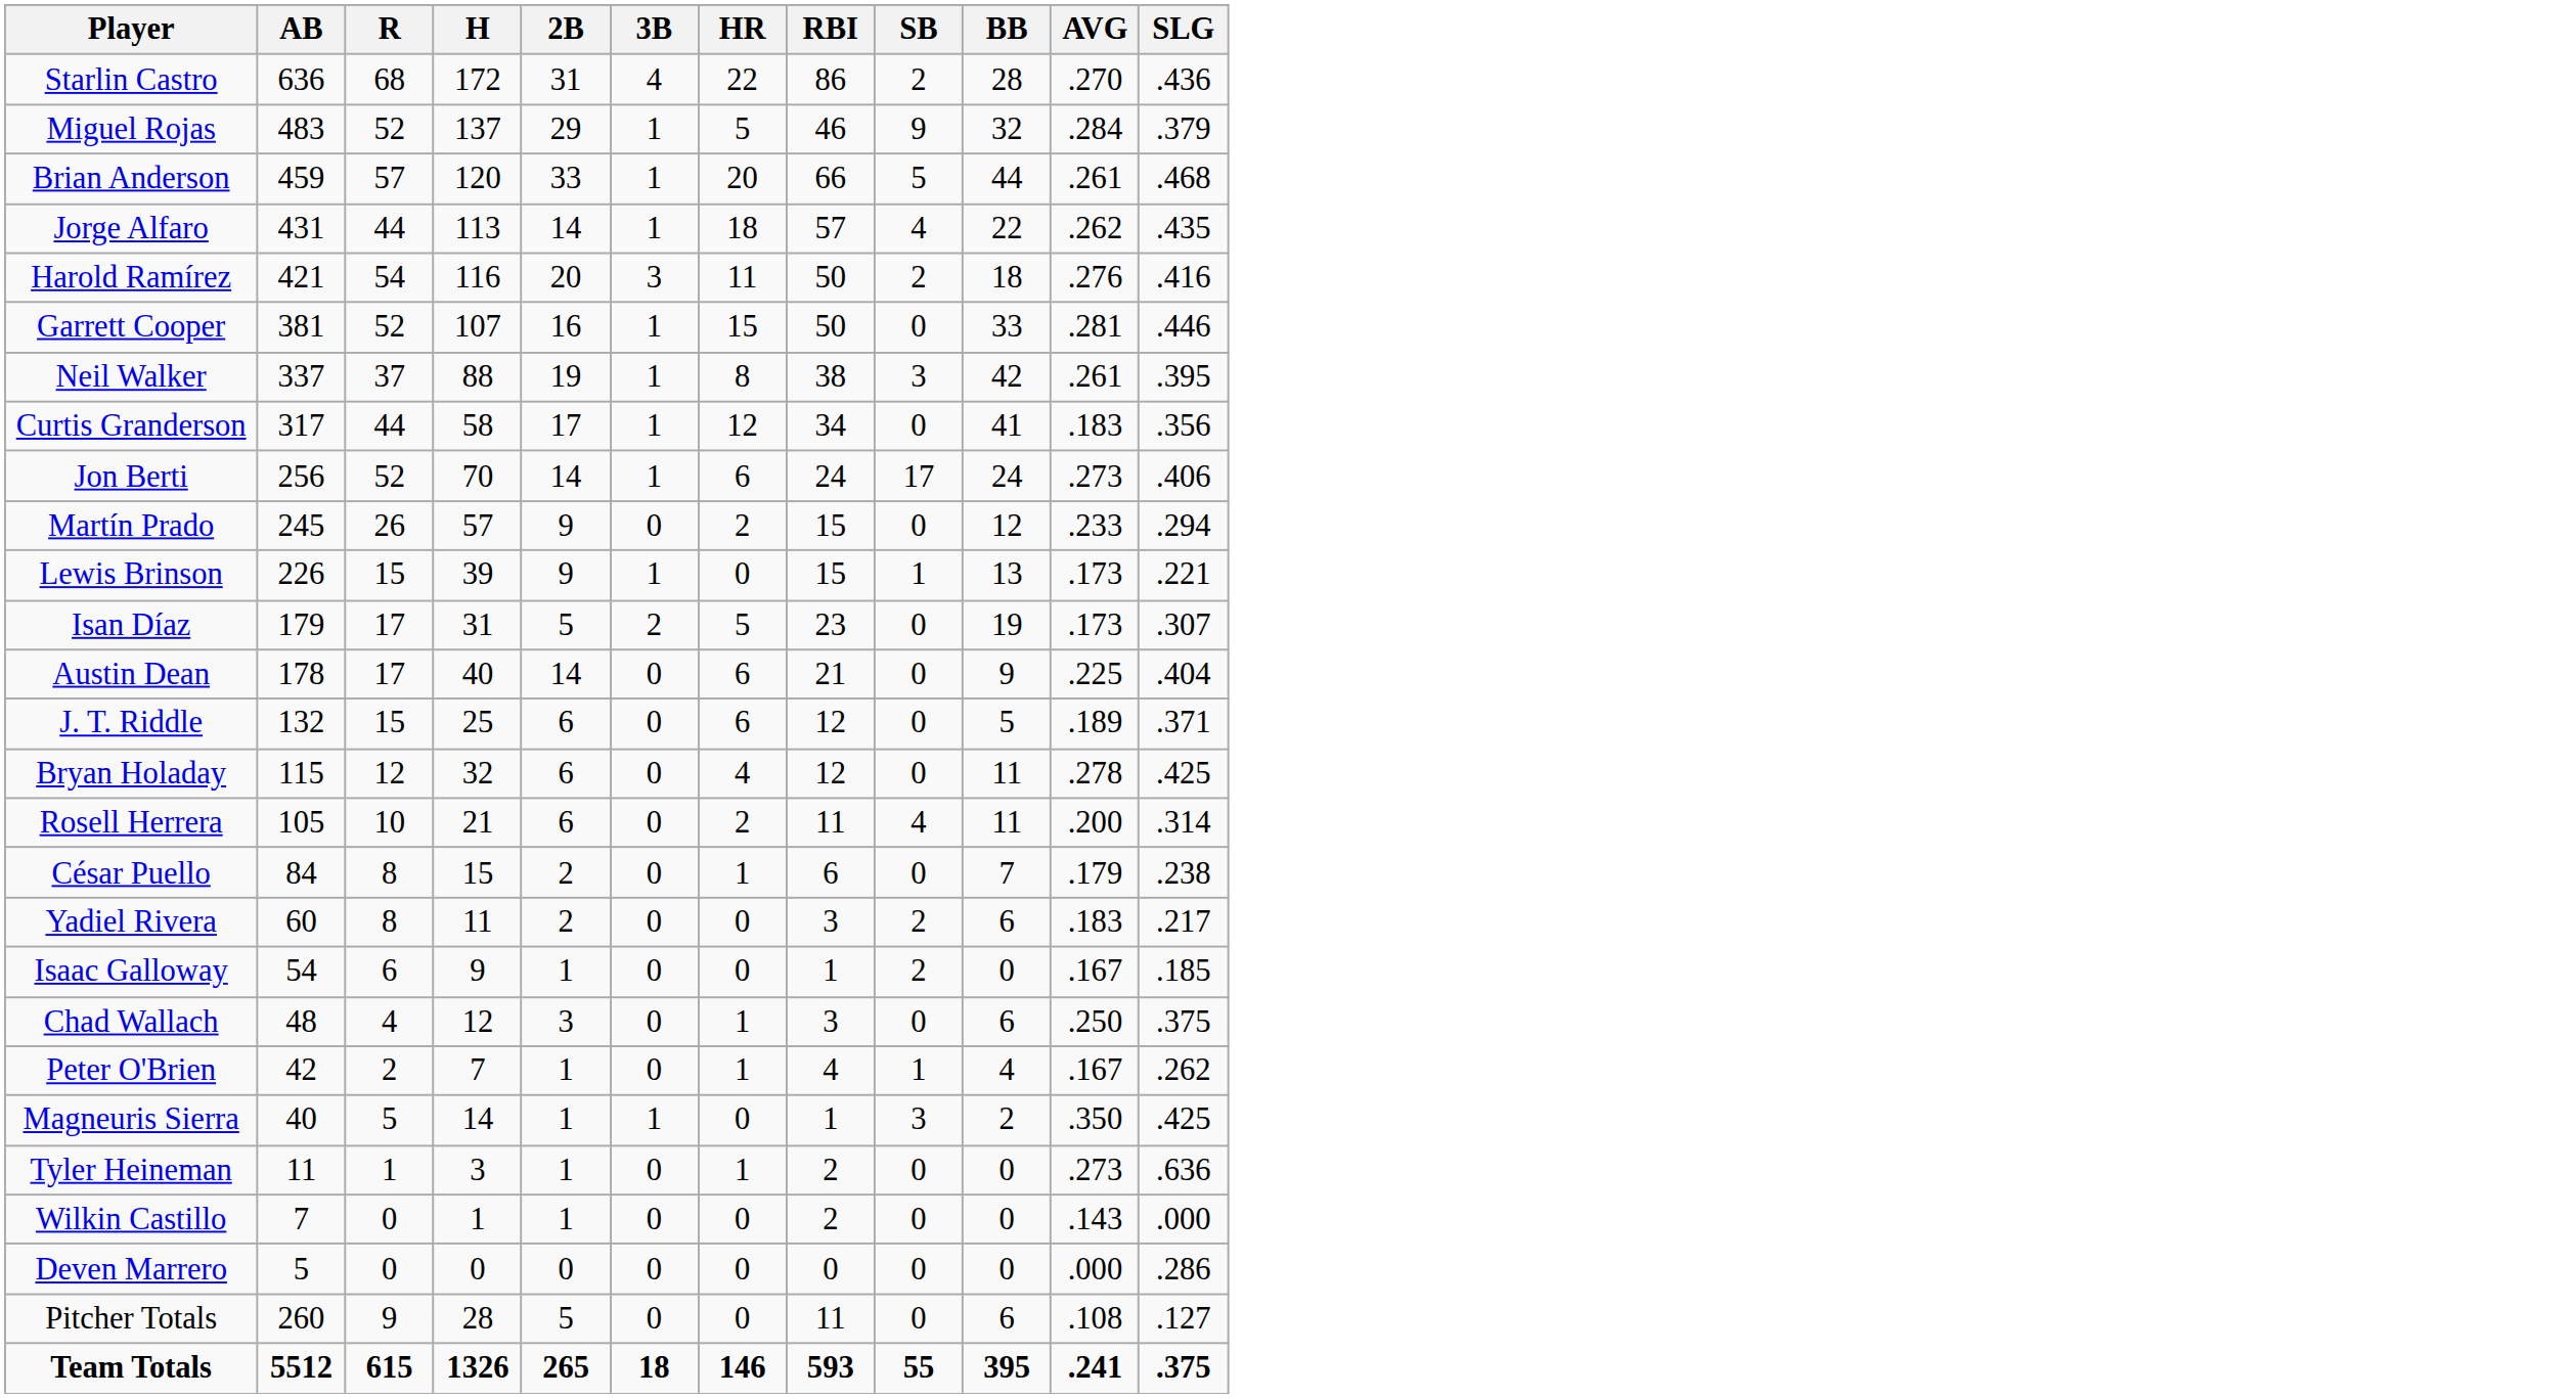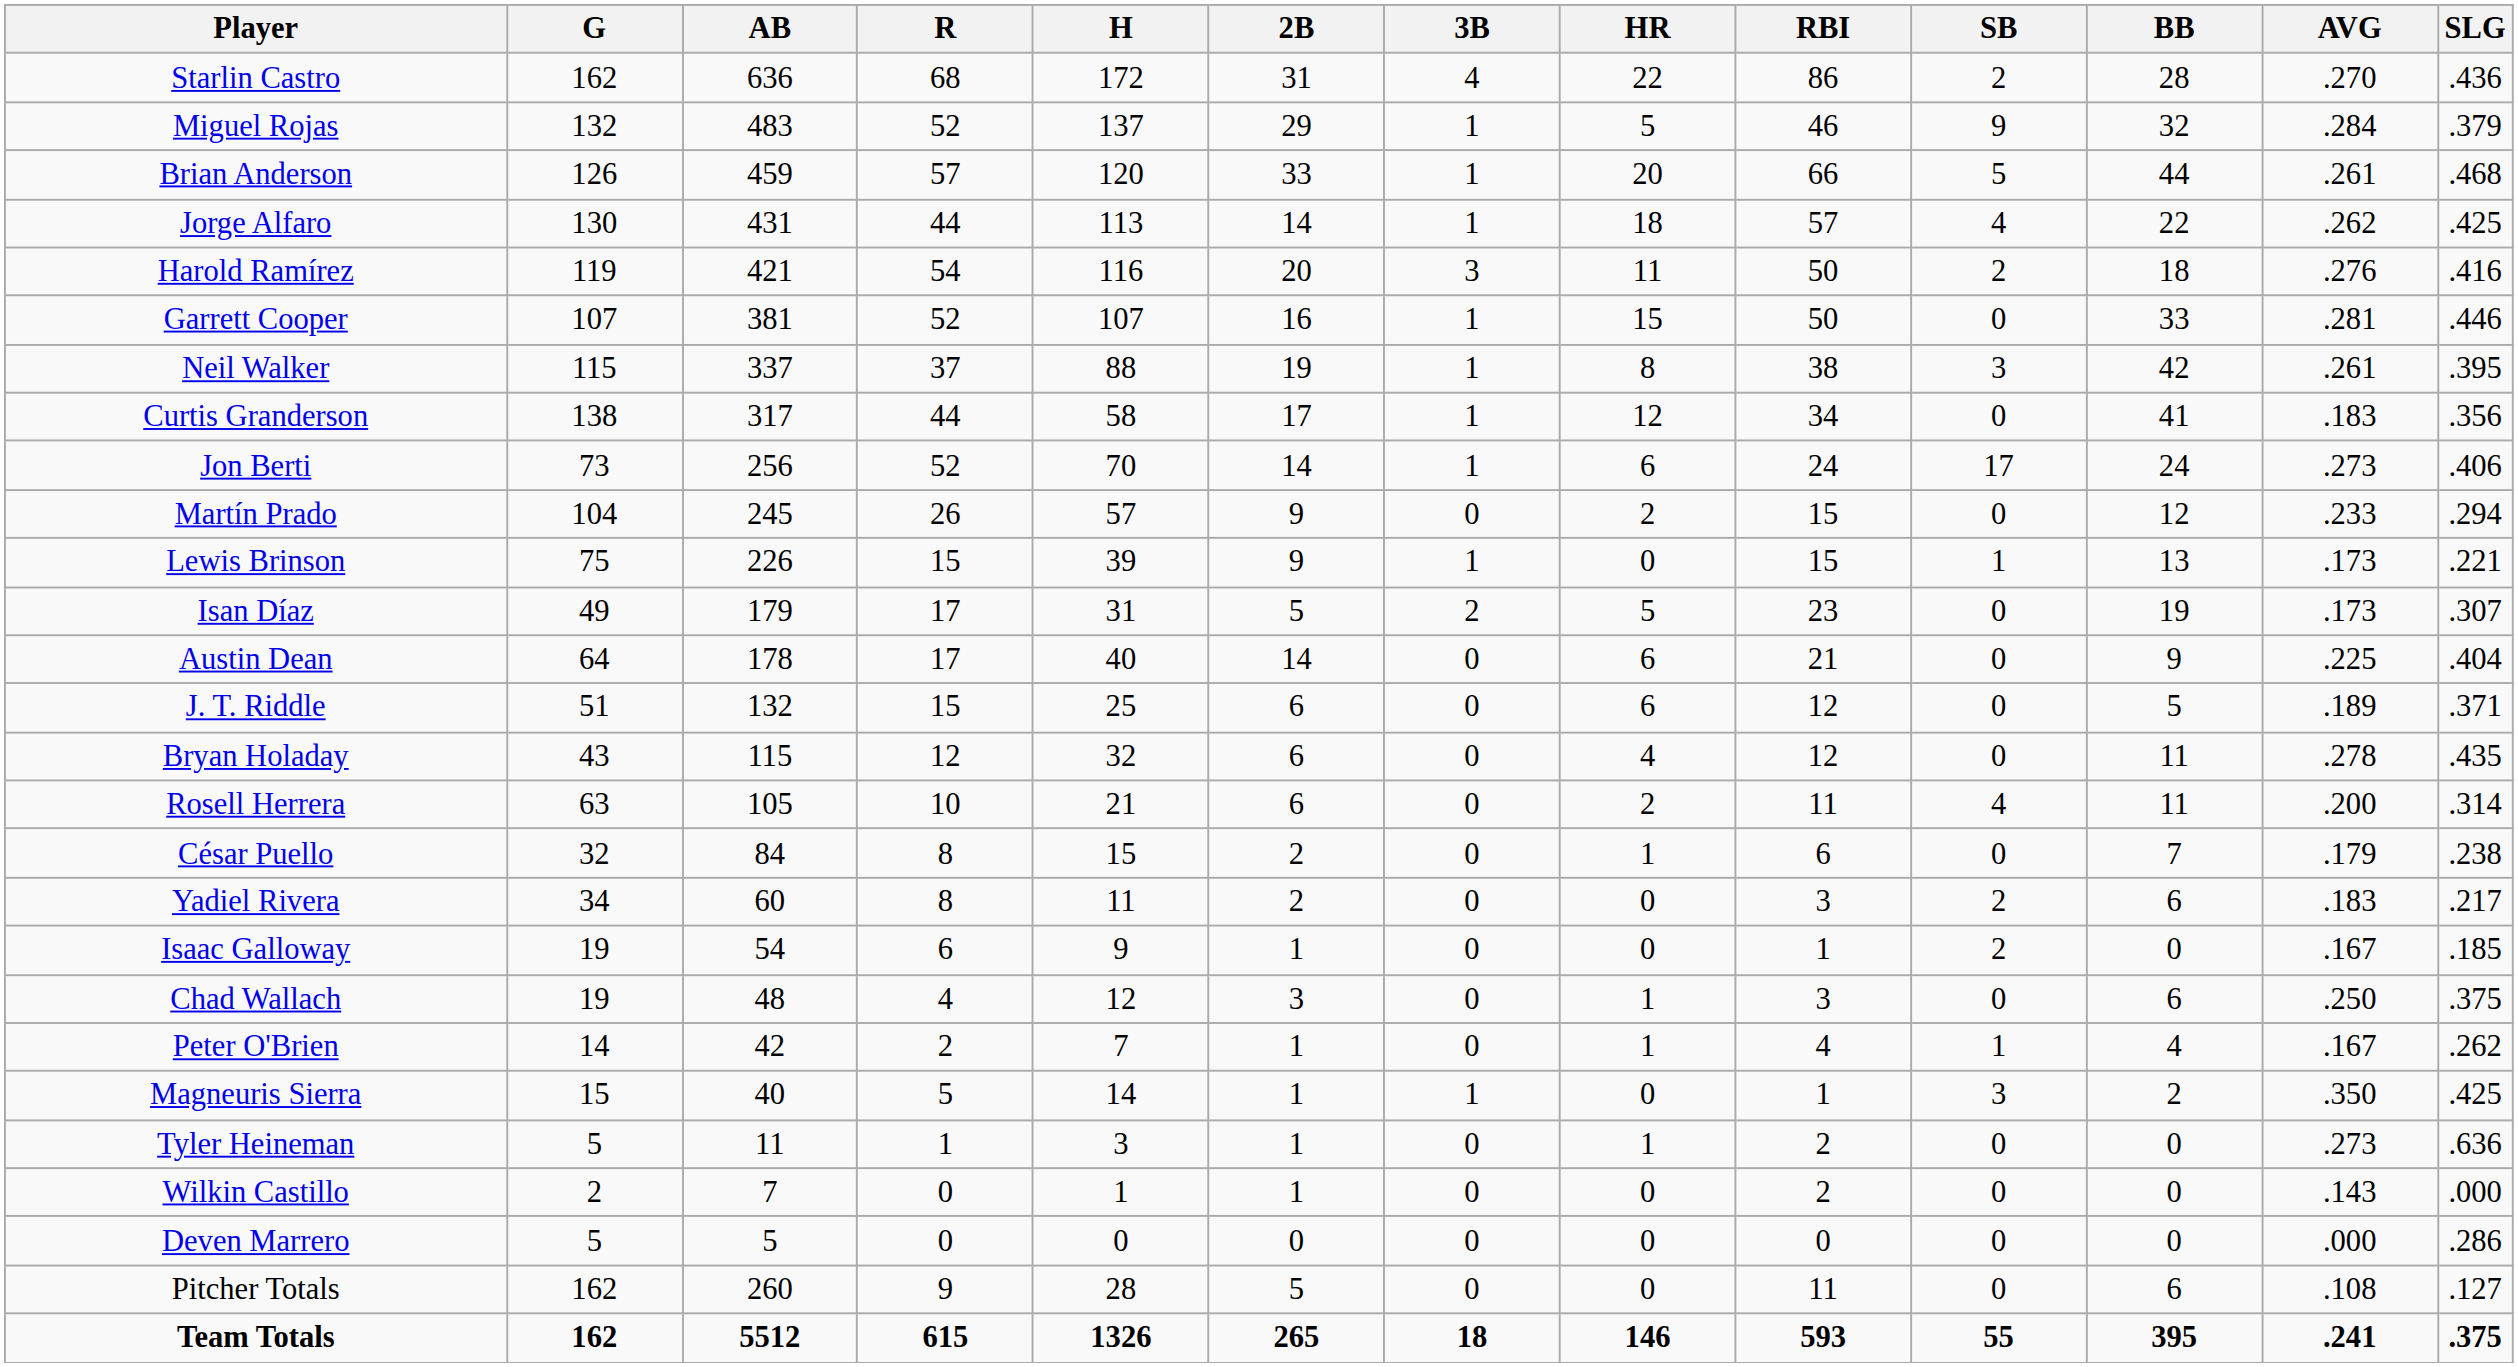 <table class=wikitable style="text-align:center">
 <tr>
 <th bgcolor=#DDDDFF; width="20%">Player</th>
+<th bgcolor=#DDDDFF; width="7%">G</th>
 <th bgcolor=#DDDDFF; width="7%">AB</th>
 <th bgcolor=#DDDDFF; width="7%">R</th>
 <th bgcolor=#DDDDFF; width="7%">H</th>
 <th bgcolor=#DDDDFF; width="7%">2B</th>
 <th bgcolor=#DDDDFF; width="7%">3B</th>
 <th bgcolor=#DDDDFF; width="7%">HR</th>
 <th bgcolor=#DDDDFF; width="7%">RBI</th>
 <th bgcolor=#DDDDFF; width="7%">SB</th>
 <th bgcolor=#DDDDFF; width="7%">BB</th>
 <th bgcolor=#DDDDFF; width="7%">AVG</th>
 <th bgcolor=#DDDDFF; width="7%">SLG</th>
 </tr>
 <tr>
 <td><a href='#'>Starlin Castro</a></td>
+<td>162</td>
 <td>636</td>
 <td>68</td>
 <td>172</td>
 <td>31</td>
 <td>4</td>
 <td>22</td>
 <td>86</td>
 <td>2</td>
 <td>28</td>
 <td>.270</td>
 <td>.436</td>
 </tr>
 <tr>
 <td><a href='#'>Miguel Rojas</a></td>
+<td>132</td>
 <td>483</td>
 <td>52</td>
 <td>137</td>
 <td>29</td>
 <td>1</td>
 <td>5</td>
 <td>46</td>
 <td>9</td>
 <td>32</td>
 <td>.284</td>
 <td>.379</td>
 </tr>
 <tr>
 <td><a href='#'>Brian Anderson</a></td>
+<td>126</td>
 <td>459</td>
 <td>57</td>
 <td>120</td>
 <td>33</td>
 <td>1</td>
 <td>20</td>
 <td>66</td>
 <td>5</td>
 <td>44</td>
 <td>.261</td>
 <td>.468</td>
 </tr>
 <tr>
 <td><a href='#'>Jorge Alfaro</a></td>
+<td>130</td>
 <td>431</td>
 <td>44</td>
 <td>113</td>
 <td>14</td>
 <td>1</td>
 <td>18</td>
 <td>57</td>
 <td>4</td>
 <td>22</td>
 <td>.262</td>
-<td>.435</td>
+<td>.425</td>
 </tr>
 <tr>
 <td><a href='#'>Harold Ramírez</a></td>
+<td>119</td>
 <td>421</td>
 <td>54</td>
 <td>116</td>
 <td>20</td>
 <td>3</td>
 <td>11</td>
 <td>50</td>
 <td>2</td>
 <td>18</td>
 <td>.276</td>
 <td>.416</td>
 </tr>
 <tr>
 <td><a href='#'>Garrett Cooper</a></td>
+<td>107</td>
 <td>381</td>
 <td>52</td>
 <td>107</td>
 <td>16</td>
 <td>1</td>
 <td>15</td>
 <td>50</td>
 <td>0</td>
 <td>33</td>
 <td>.281</td>
 <td>.446</td>
 </tr>
 <tr>
 <td><a href='#'>Neil Walker</a></td>
+<td>115</td>
 <td>337</td>
 <td>37</td>
 <td>88</td>
 <td>19</td>
 <td>1</td>
 <td>8</td>
 <td>38</td>
 <td>3</td>
 <td>42</td>
 <td>.261</td>
 <td>.395</td>
 </tr>
 <tr>
 <td><a href='#'>Curtis Granderson</a></td>
+<td>138</td>
 <td>317</td>
 <td>44</td>
 <td>58</td>
 <td>17</td>
 <td>1</td>
 <td>12</td>
 <td>34</td>
 <td>0</td>
 <td>41</td>
 <td>.183</td>
 <td>.356</td>
 </tr>
 <tr>
 <td><a href='#'>Jon Berti</a></td>
+<td>73</td>
 <td>256</td>
 <td>52</td>
 <td>70</td>
 <td>14</td>
 <td>1</td>
 <td>6</td>
 <td>24</td>
 <td>17</td>
 <td>24</td>
 <td>.273</td>
 <td>.406</td>
 </tr>
 <tr>
 <td><a href='#'>Martín Prado</a></td>
+<td>104</td>
 <td>245</td>
 <td>26</td>
 <td>57</td>
 <td>9</td>
 <td>0</td>
 <td>2</td>
 <td>15</td>
 <td>0</td>
 <td>12</td>
 <td>.233</td>
 <td>.294</td>
 </tr>
 <tr>
 <td><a href='#'>Lewis Brinson</a></td>
+<td>75</td>
 <td>226</td>
 <td>15</td>
 <td>39</td>
 <td>9</td>
 <td>1</td>
 <td>0</td>
 <td>15</td>
 <td>1</td>
 <td>13</td>
 <td>.173</td>
 <td>.221</td>
 </tr>
 <tr>
 <td><a href='#'>Isan Díaz</a></td>
+<td>49</td>
 <td>179</td>
 <td>17</td>
 <td>31</td>
 <td>5</td>
 <td>2</td>
 <td>5</td>
 <td>23</td>
 <td>0</td>
 <td>19</td>
 <td>.173</td>
 <td>.307</td>
 </tr>
 <tr>
 <td><a href='#'>Austin Dean</a></td>
+<td>64</td>
 <td>178</td>
 <td>17</td>
 <td>40</td>
 <td>14</td>
 <td>0</td>
 <td>6</td>
 <td>21</td>
 <td>0</td>
 <td>9</td>
 <td>.225</td>
 <td>.404</td>
 </tr>
 <tr>
 <td><a href='#'>J. T. Riddle</a></td>
+<td>51</td>
 <td>132</td>
 <td>15</td>
 <td>25</td>
 <td>6</td>
 <td>0</td>
 <td>6</td>
 <td>12</td>
 <td>0</td>
 <td>5</td>
 <td>.189</td>
 <td>.371</td>
 </tr>
 <tr>
 <td><a href='#'>Bryan Holaday</a></td>
+<td>43</td>
 <td>115</td>
 <td>12</td>
 <td>32</td>
 <td>6</td>
 <td>0</td>
 <td>4</td>
 <td>12</td>
 <td>0</td>
 <td>11</td>
 <td>.278</td>
-<td>.425</td>
+<td>.435</td>
 </tr>
 <tr>
 <td><a href='#'>Rosell Herrera</a></td>
+<td>63</td>
 <td>105</td>
 <td>10</td>
 <td>21</td>
 <td>6</td>
 <td>0</td>
 <td>2</td>
 <td>11</td>
 <td>4</td>
 <td>11</td>
 <td>.200</td>
 <td>.314</td>
 </tr>
 <tr>
 <td><a href='#'>César Puello</a></td>
+<td>32</td>
 <td>84</td>
 <td>8</td>
 <td>15</td>
 <td>2</td>
 <td>0</td>
 <td>1</td>
 <td>6</td>
 <td>0</td>
 <td>7</td>
 <td>.179</td>
 <td>.238</td>
 </tr>
 <tr>
 <td><a href='#'>Yadiel Rivera</a></td>
+<td>34</td>
 <td>60</td>
 <td>8</td>
 <td>11</td>
 <td>2</td>
 <td>0</td>
 <td>0</td>
 <td>3</td>
 <td>2</td>
 <td>6</td>
 <td>.183</td>
 <td>.217</td>
 </tr>
 <tr>
 <td><a href='#'>Isaac Galloway</a></td>
+<td>19</td>
 <td>54</td>
 <td>6</td>
 <td>9</td>
 <td>1</td>
 <td>0</td>
 <td>0</td>
 <td>1</td>
 <td>2</td>
 <td>0</td>
 <td>.167</td>
 <td>.185</td>
 </tr>
 <tr>
 <td><a href='#'>Chad Wallach</a></td>
+<td>19</td>
 <td>48</td>
 <td>4</td>
 <td>12</td>
 <td>3</td>
 <td>0</td>
 <td>1</td>
 <td>3</td>
 <td>0</td>
 <td>6</td>
 <td>.250</td>
 <td>.375</td>
 </tr>
 <tr>
 <td><a href='#'>Peter O'Brien</a></td>
+<td>14</td>
 <td>42</td>
 <td>2</td>
 <td>7</td>
 <td>1</td>
 <td>0</td>
 <td>1</td>
 <td>4</td>
 <td>1</td>
 <td>4</td>
 <td>.167</td>
 <td>.262</td>
 </tr>
 <tr>
 <td><a href='#'>Magneuris Sierra</a></td>
+<td>15</td>
 <td>40</td>
 <td>5</td>
 <td>14</td>
 <td>1</td>
 <td>1</td>
 <td>0</td>
 <td>1</td>
 <td>3</td>
 <td>2</td>
 <td>.350</td>
 <td>.425</td>
 </tr>
 <tr>
 <td><a href='#'>Tyler Heineman</a></td>
+<td>5</td>
 <td>11</td>
 <td>1</td>
 <td>3</td>
 <td>1</td>
 <td>0</td>
 <td>1</td>
 <td>2</td>
 <td>0</td>
 <td>0</td>
 <td>.273</td>
 <td>.636</td>
 </tr>
 <tr>
 <td><a href='#'>Wilkin Castillo</a></td>
+<td>2</td>
 <td>7</td>
 <td>0</td>
 <td>1</td>
 <td>1</td>
 <td>0</td>
 <td>0</td>
 <td>2</td>
 <td>0</td>
 <td>0</td>
 <td>.143</td>
 <td>.000</td>
 </tr>
 <tr>
 <td><a href='#'>Deven Marrero</a></td>
 <td>5</td>
+<td>5</td>
 <td>0</td>
 <td>0</td>
 <td>0</td>
 <td>0</td>
 <td>0</td>
 <td>0</td>
 <td>0</td>
 <td>0</td>
 <td>.000</td>
 <td>.286</td>
 </tr>
 <tr>
 <td>Pitcher Totals</td>
+<td>162</td>
 <td>260</td>
 <td>9</td>
 <td>28</td>
 <td>5</td>
 <td>0</td>
 <td>0</td>
 <td>11</td>
 <td>0</td>
 <td>6</td>
 <td>.108</td>
 <td>.127</td>
 </tr>
 <tr>
 <td><strong>Team Totals</strong></td>
+<td><strong>162</strong></td>
 <td><strong>5512</strong></td>
 <td><strong>615</strong></td>
 <td><strong>1326</strong></td>
 <td><strong>265</strong></td>
 <td><strong>18</strong></td>
 <td><strong>146</strong></td>
 <td><strong>593</strong></td>
 <td><strong>55</strong></td>
 <td><strong>395</strong></td>
 <td><strong>.241</strong></td>
 <td><strong>.375</strong></td>
 </tr>
 </table>
